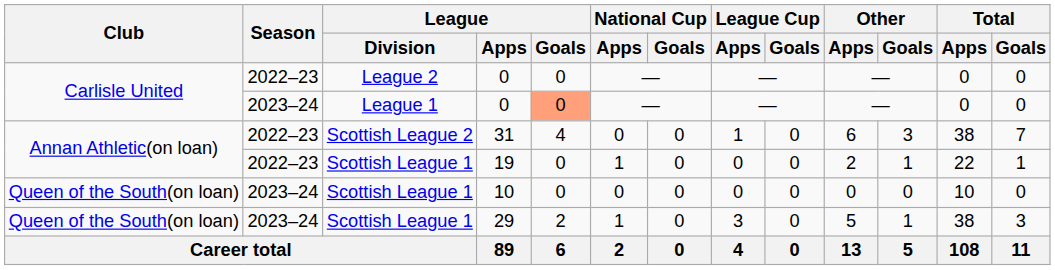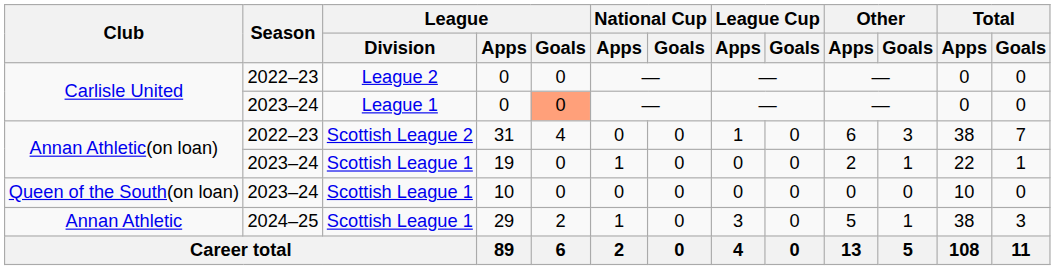 <table class="wikitable" style="text-align:center;">
 <tr>
 <th rowspan="2">Club</th>
 <th rowspan="2">Season</th>
 <th colspan="3">League</th>
 <th colspan="2">National Cup</th>
 <th colspan="2">League Cup</th>
 <th colspan="2">Other</th>
 <th colspan="2">Total</th>
 </tr>
 <tr>
 <th>Division</th>
 <th>Apps</th>
 <th>Goals</th>
 <th>Apps</th>
 <th>Goals</th>
 <th>Apps</th>
 <th>Goals</th>
 <th>Apps</th>
 <th>Goals</th>
 <th>Apps</th>
 <th>Goals</th>
 </tr>
 <tr>
 <td rowspan=2><a href='#'>Carlisle United</a></td>
 <td>2022–23</td>
 <td><a href='#'>League 2</a></td>
 <td>0</td>
 <td>0</td>
 <td colspan="2">—</td>
 <td colspan="2">—</td>
 <td colspan="2">—</td>
 <td>0</td>
 <td>0</td>
 </tr>
 <tr>
 <td>2023–24</td>
 <td><a href='#'>League 1</a></td>
 <td>0</td>
 <td style="background: lightsalmon;">0</td>
 <td colspan="2">—</td>
 <td colspan="2">—</td>
 <td colspan="2">—</td>
 <td>0</td>
 <td>0</td>
 </tr>
 <tr>
 <td rowspan=2><a href='#'>Annan Athletic</a>(on loan)</td>
 <td>2022–23</td>
 <td><a href='#'>Scottish League 2</a></td>
 <td>31</td>
 <td>4</td>
 <td>0</td>
 <td>0</td>
 <td>1</td>
 <td>0</td>
 <td>6</td>
 <td>3</td>
 <td>38</td>
 <td>7</td>
 </tr>
 <tr>
-<td>2022–23</td>
+<td>2023–24</td>
 <td><a href='#'>Scottish League 1</a></td>
 <td>19</td>
 <td>0</td>
 <td>1</td>
 <td>0</td>
 <td>0</td>
 <td>0</td>
 <td>2</td>
 <td>1</td>
 <td>22</td>
 <td>1</td>
 </tr>
 <tr>
 <td rowspan=1><a href='#'>Queen of the South</a>(on loan)</td>
 <td>2023–24</td>
 <td><a href='#'>Scottish League 1</a></td>
 <td>10</td>
 <td>0</td>
 <td>0</td>
 <td>0</td>
 <td>0</td>
 <td>0</td>
 <td>0</td>
 <td>0</td>
 <td>10</td>
 <td>0</td>
 </tr>
 <tr>
-<td rowspan=1><a href='#'>Queen of the South</a>(on loan)</td>
-<td>2023–24</td>
+<td rowspan=1><a href='#'>Annan Athletic</a></td>
+<td>2024–25</td>
 <td><a href='#'>Scottish League 1</a></td>
 <td>29</td>
 <td>2</td>
 <td>1</td>
 <td>0</td>
 <td>3</td>
 <td>0</td>
 <td>5</td>
 <td>1</td>
 <td>38</td>
 <td>3</td>
 </tr>
 <tr>
 <th colspan="3">Career total</th>
 <th>89</th>
 <th>6</th>
 <th>2</th>
 <th>0</th>
 <th>4</th>
 <th>0</th>
 <th>13</th>
 <th>5</th>
 <th>108</th>
 <th>11</th>
 </tr>
 </table>
